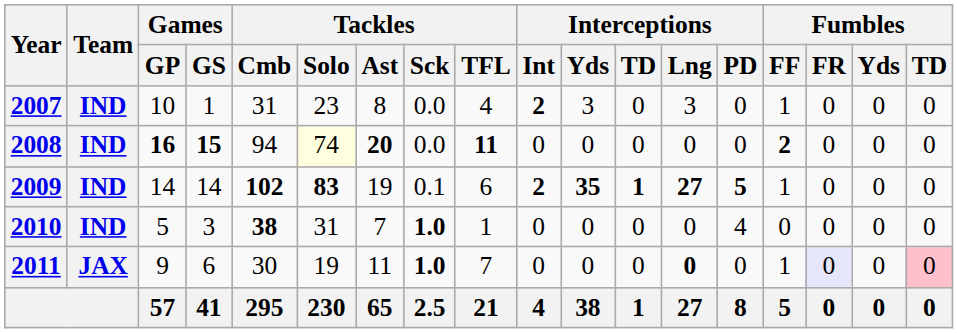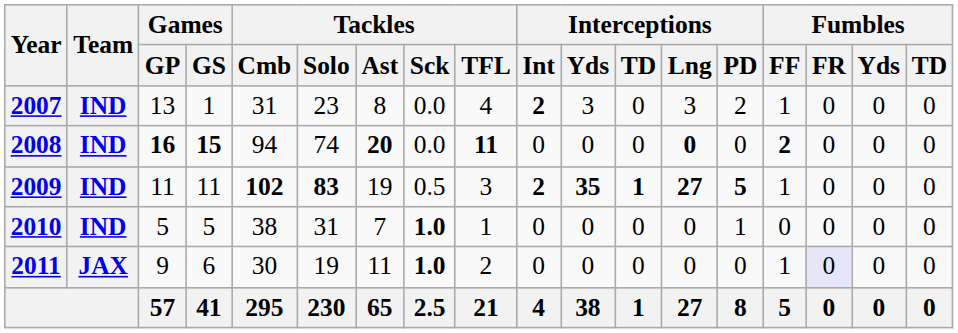 <table class="wikitable" style="text-align:center">
 <tr>
 <th rowspan="2">Year</th>
 <th rowspan="2">Team</th>
 <th colspan="2">Games</th>
 <th colspan="5">Tackles</th>
 <th colspan="5">Interceptions</th>
 <th colspan="4">Fumbles</th>
 </tr>
 <tr>
 <th>GP</th>
 <th>GS</th>
 <th>Cmb</th>
 <th>Solo</th>
 <th>Ast</th>
 <th>Sck</th>
 <th>TFL</th>
 <th>Int</th>
 <th>Yds</th>
 <th>TD</th>
 <th>Lng</th>
 <th>PD</th>
 <th>FF</th>
 <th>FR</th>
 <th>Yds</th>
 <th>TD</th>
 </tr>
 <tr>
 <th><a href='#'>2007</a></th>
 <th><a href='#'>IND</a></th>
-<td>10</td>
+<td>13</td>
 <td>1</td>
 <td>31</td>
 <td>23</td>
 <td>8</td>
 <td>0.0</td>
 <td>4</td>
 <td><strong>2</strong></td>
 <td>3</td>
 <td>0</td>
 <td>3</td>
-<td>0</td>
+<td>2</td>
 <td>1</td>
 <td>0</td>
 <td>0</td>
 <td>0</td>
 </tr>
 <tr>
 <th><a href='#'>2008</a></th>
 <th><a href='#'>IND</a></th>
 <td><strong>16</strong></td>
 <td><strong>15</strong></td>
 <td>94</td>
-<td style="background: lightyellow;">74</td>
+<td>74</td>
 <td><strong>20</strong></td>
 <td>0.0</td>
 <td><strong>11</strong></td>
 <td>0</td>
 <td>0</td>
 <td>0</td>
-<td>0</td>
+<td><strong>0</strong></td>
 <td>0</td>
 <td><strong>2</strong></td>
 <td>0</td>
 <td>0</td>
 <td>0</td>
 </tr>
 <tr>
 <th><a href='#'>2009</a></th>
 <th><a href='#'>IND</a></th>
-<td>14</td>
-<td>14</td>
+<td>11</td>
+<td>11</td>
 <td><strong>102</strong></td>
 <td><strong>83</strong></td>
 <td>19</td>
-<td>0.1</td>
-<td>6</td>
+<td>0.5</td>
+<td>3</td>
 <td><strong>2</strong></td>
 <td><strong>35</strong></td>
 <td><strong>1</strong></td>
 <td><strong>27</strong></td>
 <td><strong>5</strong></td>
 <td>1</td>
 <td>0</td>
 <td>0</td>
 <td>0</td>
 </tr>
 <tr>
 <th><a href='#'>2010</a></th>
 <th><a href='#'>IND</a></th>
 <td>5</td>
-<td>3</td>
-<td><strong>38</strong></td>
+<td>5</td>
+<td>38</td>
 <td>31</td>
 <td>7</td>
 <td><strong>1.0</strong></td>
 <td>1</td>
 <td>0</td>
 <td>0</td>
 <td>0</td>
 <td>0</td>
-<td>4</td>
+<td>1</td>
 <td>0</td>
 <td>0</td>
 <td>0</td>
 <td>0</td>
 </tr>
 <tr>
 <th><a href='#'>2011</a></th>
 <th><a href='#'>JAX</a></th>
 <td>9</td>
 <td>6</td>
 <td>30</td>
 <td>19</td>
 <td>11</td>
 <td><strong>1.0</strong></td>
-<td>7</td>
+<td>2</td>
 <td>0</td>
 <td>0</td>
 <td>0</td>
-<td><strong>0</strong></td>
+<td>0</td>
 <td>0</td>
 <td>1</td>
 <td style="background: lavender;">0</td>
 <td>0</td>
-<td style="background: pink;">0</td>
+<td>0</td>
 </tr>
 <tr>
 <th colspan="2"></th>
 <th>57</th>
 <th>41</th>
 <th>295</th>
 <th>230</th>
 <th>65</th>
 <th>2.5</th>
 <th>21</th>
 <th>4</th>
 <th>38</th>
 <th>1</th>
 <th>27</th>
 <th>8</th>
 <th>5</th>
 <th>0</th>
 <th>0</th>
 <th>0</th>
 </tr>
 </table>
